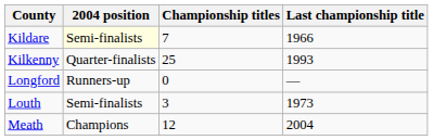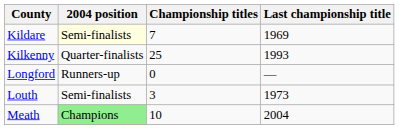 <table class="wikitable plainrowheaders sortable">
 <tr>
 <th>County</th>
 <th>2004 position</th>
 <th>Championship titles</th>
 <th>Last championship title</th>
 </tr>
 <tr>
 <td> <a href='#'>Kildare</a></td>
 <td style="background: lightyellow;">Semi-finalists</td>
 <td>7</td>
-<td>1966</td>
+<td>1969</td>
 </tr>
 <tr>
 <td> <a href='#'>Kilkenny</a></td>
 <td>Quarter-finalists</td>
 <td>25</td>
 <td>1993</td>
 </tr>
 <tr>
 <td> <a href='#'>Longford</a></td>
 <td>Runners-up</td>
 <td>0</td>
 <td>—</td>
 </tr>
 <tr>
 <td> <a href='#'>Louth</a></td>
 <td>Semi-finalists</td>
 <td>3</td>
 <td>1973</td>
 </tr>
 <tr>
 <td> <a href='#'>Meath</a></td>
-<td>Champions</td>
-<td>12</td>
+<td style="background: lightgreen;">Champions</td>
+<td>10</td>
 <td>2004</td>
 </tr>
 </table>
